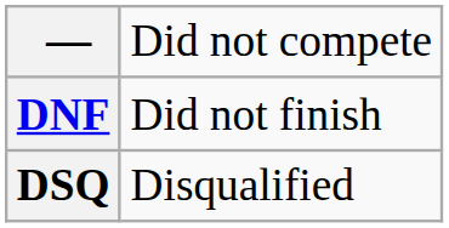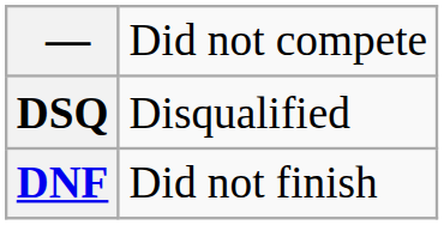 <table class="wikitable">
 <tr>
 <th scope="row"> —</th>
 <td>Did not compete</td>
 </tr>
 <tr>
+<th scope="row">DSQ</th>
+<td>Disqualified</td>
+</tr>
+<tr>
 <th scope="row"><a href='#'>DNF</a></th>
 <td>Did not finish</td>
 </tr>
-<tr>
-<th scope="row">DSQ</th>
-<td>Disqualified</td>
-</tr>
 </table>
